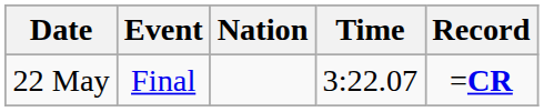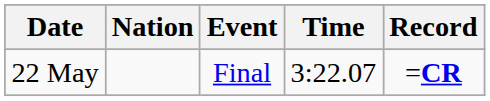 <table class="wikitable" style=text-align:center>
 <tr>
 <th>Date</th>
+<th>Nation</th>
 <th>Event</th>
-<th>Nation</th>
 <th>Time</th>
 <th>Record</th>
 </tr>
 <tr>
 <td>22 May</td>
+<td align=left></td>
 <td><a href='#'>Final</a></td>
-<td align=left></td>
 <td>3:22.07</td>
 <td>=<strong><a href='#'>CR</a></strong></td>
 </tr>
 </table>
